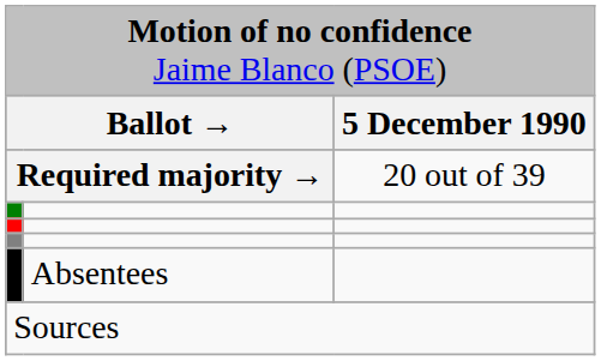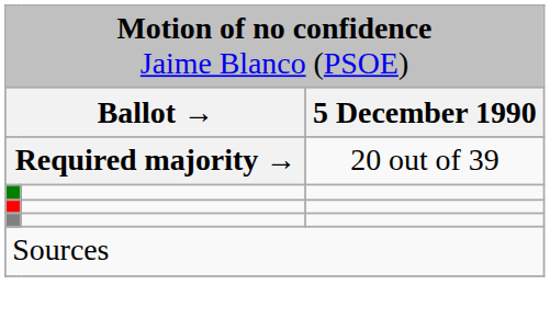 <table class="wikitable" style="text-align:center;">
 <tr>
 <td colspan="3" align="center" bgcolor="#C0C0C0"><strong>Motion of no confidence</strong><br><a href='#'>Jaime Blanco</a> (<a href='#'>PSOE</a>)</td>
 </tr>
 <tr>
 <th colspan="2" width="150px">Ballot →</th>
 <th>5 December 1990</th>
 </tr>
 <tr>
 <th colspan="2">Required majority →</th>
 <td>20 out of 39 </td>
 </tr>
 <tr>
 <th width="1px" style="background:green;"></th>
 <td align="left"></td>
 <td></td>
 </tr>
 <tr>
 <th style="color:inherit;background:red;"></th>
 <td align="left"></td>
 <td></td>
 </tr>
 <tr>
 <th style="color:inherit;background:gray;"></th>
 <td align="left"></td>
 <td></td>
 </tr>
 <tr>
-<th style="color:inherit;background:black;"></th>
-<td align="left">Absentees</td>
-<td></td>
-</tr>
-<tr>
 <td align="left" colspan="3">Sources</td>
 </tr>
 </table>
